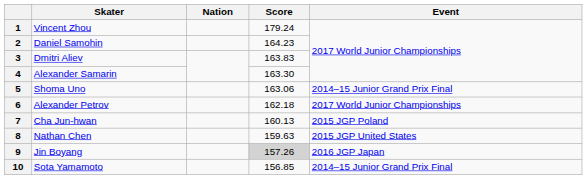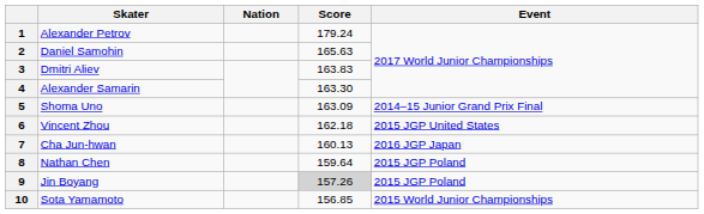 <table class="wikitable unsortable" style="text-align:left; width:75%">
 <tr>
 <th scope="col"></th>
 <th scope="col">Skater</th>
 <th scope="col">Nation</th>
 <th scope="col">Score</th>
 <th scope="col">Event</th>
 </tr>
 <tr>
 <th scope="row">1</th>
-<td><a href='#'>Vincent Zhou</a></td>
+<td><a href='#'>Alexander Petrov</a></td>
 <td></td>
 <td style="text-align:center">179.24</td>
 <td rowspan="4"><a href='#'>2017 World Junior Championships</a></td>
 </tr>
 <tr>
 <th scope="row">2</th>
 <td><a href='#'>Daniel Samohin</a></td>
 <td></td>
-<td style="text-align:center">164.23</td>
+<td style="text-align:center">165.63</td>
 </tr>
 <tr>
 <th scope="row">3</th>
 <td><a href='#'>Dmitri Aliev</a></td>
 <td rowspan="2"></td>
 <td style="text-align:center">163.83</td>
 </tr>
 <tr>
 <th scope="row">4</th>
 <td><a href='#'>Alexander Samarin</a></td>
 <td style="text-align:center">163.30</td>
 </tr>
 <tr>
 <th scope="row">5</th>
 <td><a href='#'>Shoma Uno</a></td>
 <td></td>
-<td style="text-align:center">163.06</td>
+<td style="text-align:center">163.09</td>
 <td><a href='#'>2014–15 Junior Grand Prix Final</a></td>
 </tr>
 <tr>
 <th scope="row">6</th>
-<td><a href='#'>Alexander Petrov</a></td>
+<td><a href='#'>Vincent Zhou</a></td>
 <td></td>
 <td style="text-align:center">162.18</td>
-<td><a href='#'>2017 World Junior Championships</a></td>
+<td><a href='#'>2015 JGP United States</a></td>
 </tr>
 <tr>
 <th scope="row">7</th>
 <td><a href='#'>Cha Jun-hwan</a></td>
 <td></td>
 <td style="text-align:center">160.13</td>
-<td><a href='#'>2015 JGP Poland</a></td>
+<td><a href='#'>2016 JGP Japan</a></td>
 </tr>
 <tr>
 <th scope="row">8</th>
 <td><a href='#'>Nathan Chen</a></td>
 <td></td>
-<td style="text-align:center">159.63</td>
-<td><a href='#'>2015 JGP United States</a></td>
+<td style="text-align:center">159.64</td>
+<td><a href='#'>2015 JGP Poland</a></td>
 </tr>
 <tr>
 <th scope="row">9</th>
 <td><a href='#'>Jin Boyang</a></td>
 <td></td>
 <td style="background: lightgrey; text-align:center">157.26</td>
-<td><a href='#'>2016 JGP Japan</a></td>
+<td><a href='#'>2015 JGP Poland</a></td>
 </tr>
 <tr>
 <th scope="row">10</th>
 <td><a href='#'>Sota Yamamoto</a></td>
 <td></td>
 <td style="text-align:center">156.85</td>
-<td><a href='#'>2014–15 Junior Grand Prix Final</a></td>
+<td><a href='#'>2015 World Junior Championships</a></td>
 </tr>
 </table>
